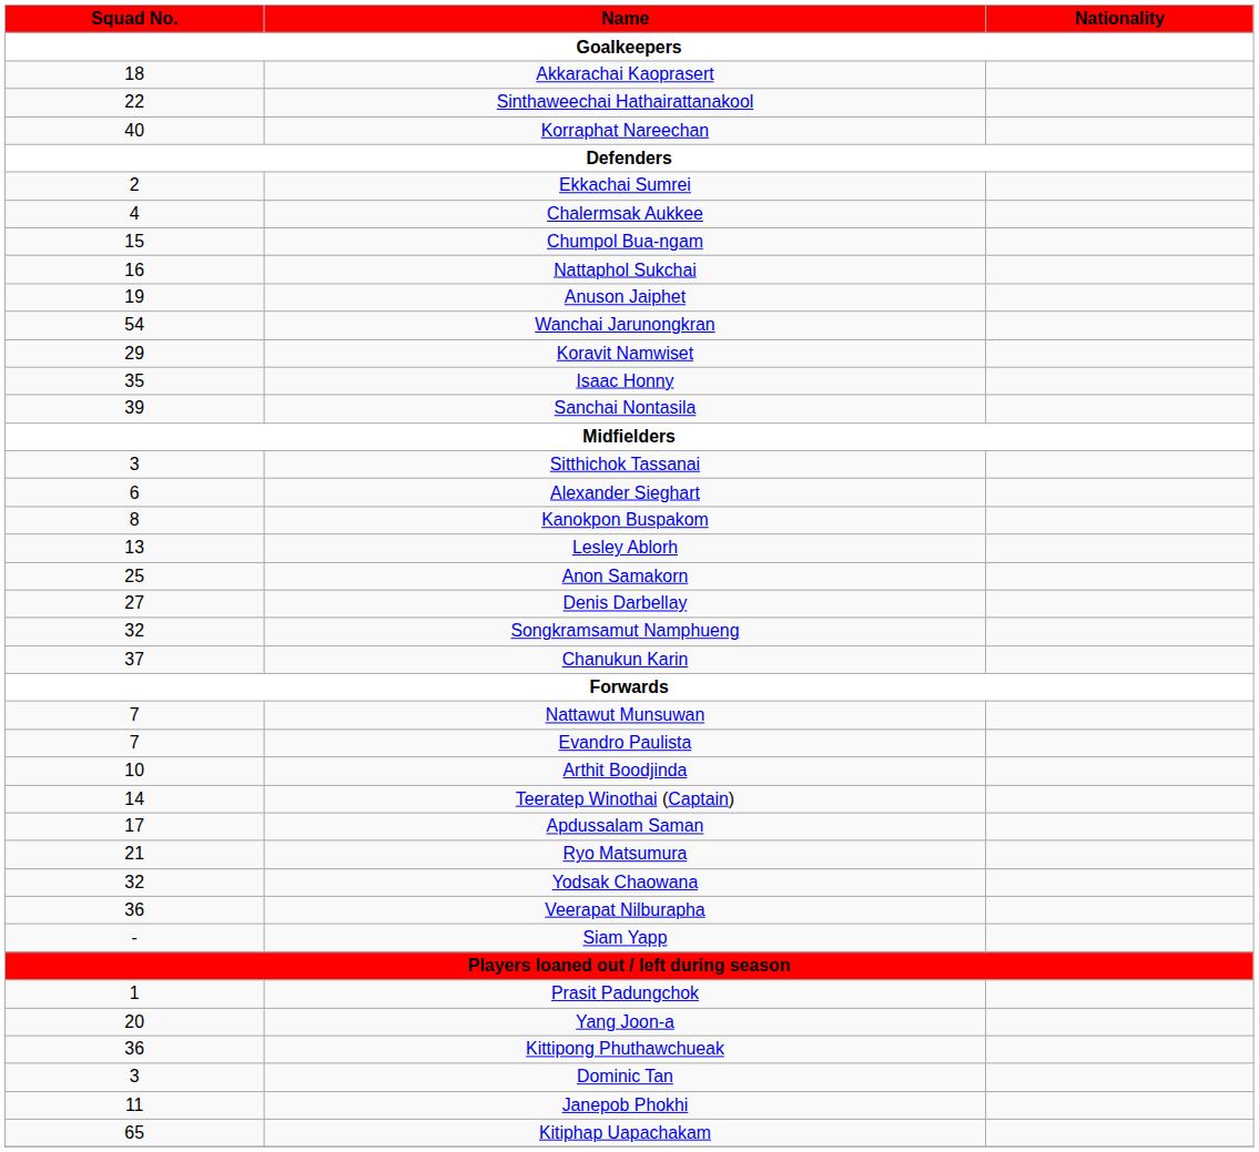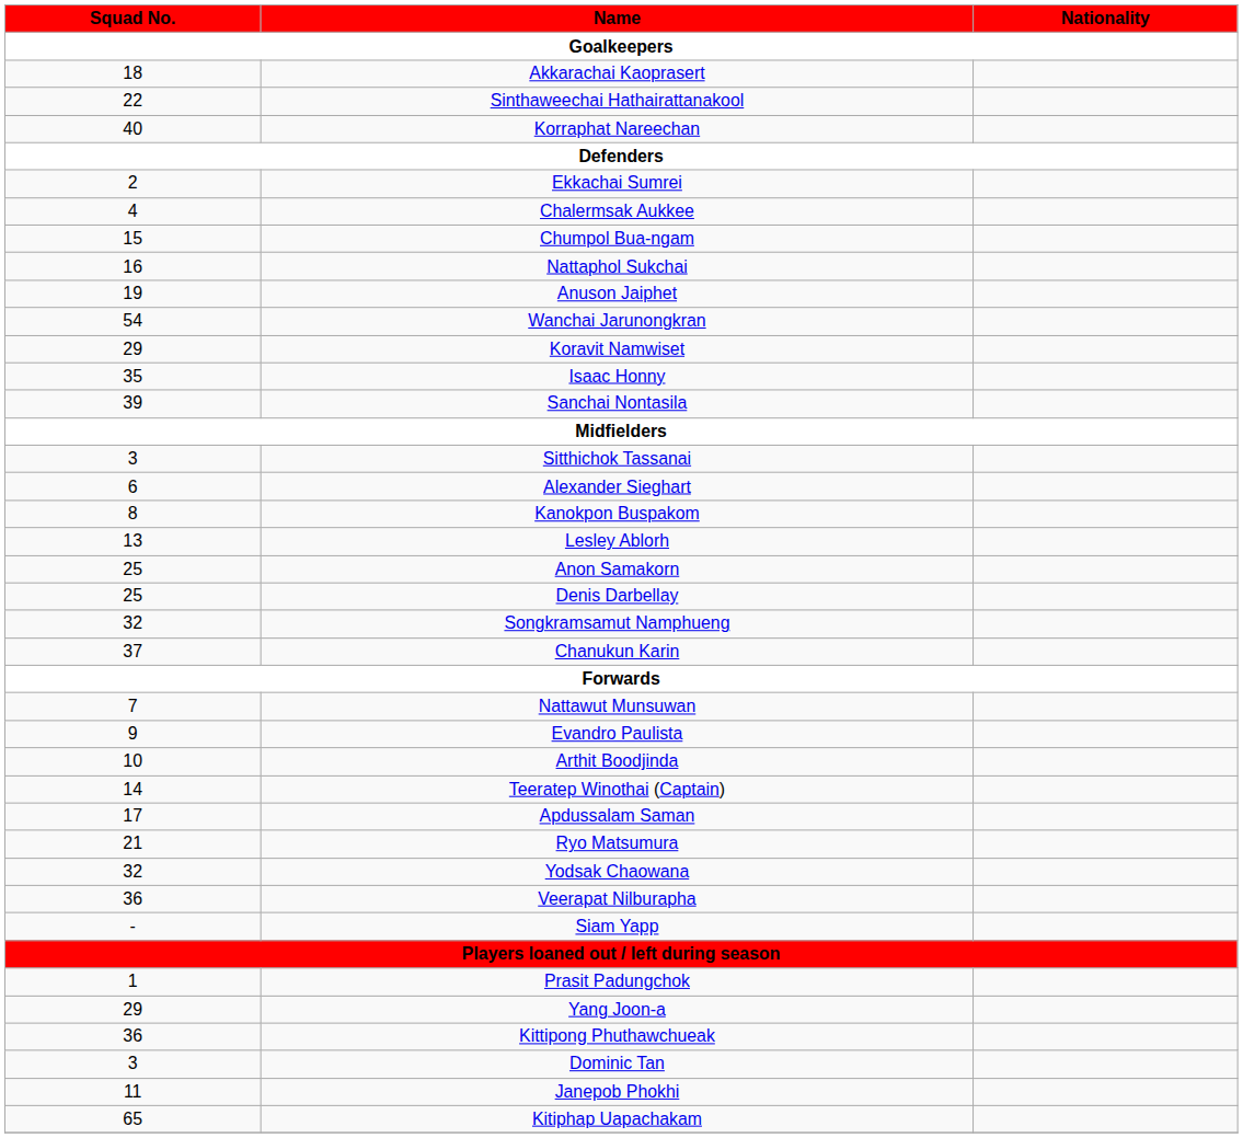 <table class="wikitable" style="text-align:center; font-size:100%; width:90%;">
 <tr>
 <th style="background:red; color:black; text-align:center;">Squad No.</th>
 <th style="background:red; color:black; text-align:center;">Name</th>
 <th style="background:red; color:black; text-align:center;">Nationality</th>
 </tr>
 <tr>
 <th colspan="8" style="background:white; color:black; text-align:center">Goalkeepers</th>
 </tr>
 <tr>
 <td>18</td>
 <td><a href='#'>Akkarachai Kaoprasert</a></td>
 <td></td>
 </tr>
 <tr>
 <td>22</td>
 <td><a href='#'>Sinthaweechai Hathairattanakool</a></td>
 <td></td>
 </tr>
 <tr>
 <td>40</td>
 <td><a href='#'>Korraphat Nareechan</a></td>
 <td></td>
 </tr>
 <tr>
 <th colspan="8" style="background:white; color:black; text-align:center">Defenders</th>
 </tr>
 <tr>
 <td>2</td>
 <td><a href='#'>Ekkachai Sumrei</a></td>
 <td></td>
 </tr>
 <tr>
 <td>4</td>
 <td><a href='#'>Chalermsak Aukkee</a></td>
 <td></td>
 </tr>
 <tr>
 <td>15</td>
 <td><a href='#'>Chumpol Bua-ngam</a></td>
 <td></td>
 </tr>
 <tr>
 <td>16</td>
 <td><a href='#'>Nattaphol Sukchai</a></td>
 <td></td>
 </tr>
 <tr>
 <td>19</td>
 <td><a href='#'>Anuson Jaiphet</a></td>
 <td></td>
 </tr>
 <tr>
 <td>54</td>
 <td><a href='#'>Wanchai Jarunongkran</a></td>
 <td></td>
 </tr>
 <tr>
 <td>29</td>
 <td><a href='#'>Koravit Namwiset</a></td>
 <td></td>
 </tr>
 <tr>
 <td>35</td>
 <td><a href='#'>Isaac Honny</a></td>
 <td></td>
 </tr>
 <tr>
 <td>39</td>
 <td><a href='#'>Sanchai Nontasila</a></td>
 <td></td>
 </tr>
 <tr>
 <th colspan="8" style="background:white; color:black; text-align:center">Midfielders</th>
 </tr>
 <tr>
 <td>3</td>
 <td><a href='#'>Sitthichok Tassanai</a></td>
 <td></td>
 </tr>
 <tr>
 <td>6</td>
 <td><a href='#'>Alexander Sieghart</a></td>
 <td></td>
 </tr>
 <tr>
 <td>8</td>
 <td><a href='#'>Kanokpon Buspakom</a></td>
 <td></td>
 </tr>
 <tr>
 <td>13</td>
 <td><a href='#'>Lesley Ablorh</a></td>
 <td></td>
 </tr>
 <tr>
 <td>25</td>
 <td><a href='#'>Anon Samakorn</a></td>
 <td></td>
 </tr>
 <tr>
-<td>27</td>
+<td>25</td>
 <td><a href='#'>Denis Darbellay</a></td>
 <td></td>
 </tr>
 <tr>
 <td>32</td>
 <td><a href='#'>Songkramsamut Namphueng</a></td>
 <td></td>
 </tr>
 <tr>
 <td>37</td>
 <td><a href='#'>Chanukun Karin</a></td>
 <td></td>
 </tr>
 <tr>
 <th colspan="8" style="background:white; color:black; text-align:center">Forwards</th>
 </tr>
 <tr>
 <td>7</td>
 <td><a href='#'>Nattawut Munsuwan</a></td>
 <td></td>
 </tr>
 <tr>
-<td>7</td>
+<td>9</td>
 <td><a href='#'>Evandro Paulista</a></td>
 <td></td>
 </tr>
 <tr>
 <td>10</td>
 <td><a href='#'>Arthit Boodjinda</a></td>
 <td></td>
 </tr>
 <tr>
 <td>14</td>
 <td><a href='#'>Teeratep Winothai</a> (<a href='#'>Captain</a>)</td>
 <td></td>
 </tr>
 <tr>
 <td>17</td>
 <td><a href='#'>Apdussalam Saman</a></td>
 <td></td>
 </tr>
 <tr>
 <td>21</td>
 <td><a href='#'>Ryo Matsumura</a></td>
 <td></td>
 </tr>
 <tr>
 <td>32</td>
 <td><a href='#'>Yodsak Chaowana</a></td>
 <td></td>
 </tr>
 <tr>
 <td>36</td>
 <td><a href='#'>Veerapat Nilburapha</a></td>
 <td></td>
 </tr>
 <tr>
 <td>-</td>
 <td><a href='#'>Siam Yapp</a></td>
 <td></td>
 </tr>
 <tr>
 <th colspan="8" style="background:red; color:black; text-align:center">Players loaned out / left during season</th>
 </tr>
 <tr>
 <td>1</td>
 <td><a href='#'>Prasit Padungchok</a></td>
 <td></td>
 </tr>
 <tr>
-<td>20</td>
+<td>29</td>
 <td><a href='#'>Yang Joon-a</a></td>
 <td></td>
 </tr>
 <tr>
 <td>36</td>
 <td><a href='#'>Kittipong Phuthawchueak</a></td>
 <td></td>
 </tr>
 <tr>
 <td>3</td>
 <td><a href='#'>Dominic Tan</a></td>
 <td></td>
 </tr>
 <tr>
 <td>11</td>
 <td><a href='#'>Janepob Phokhi</a></td>
 <td></td>
 </tr>
 <tr>
 <td>65</td>
 <td><a href='#'>Kitiphap Uapachakam</a></td>
 <td></td>
 </tr>
 <tr>
 </tr>
 </table>
